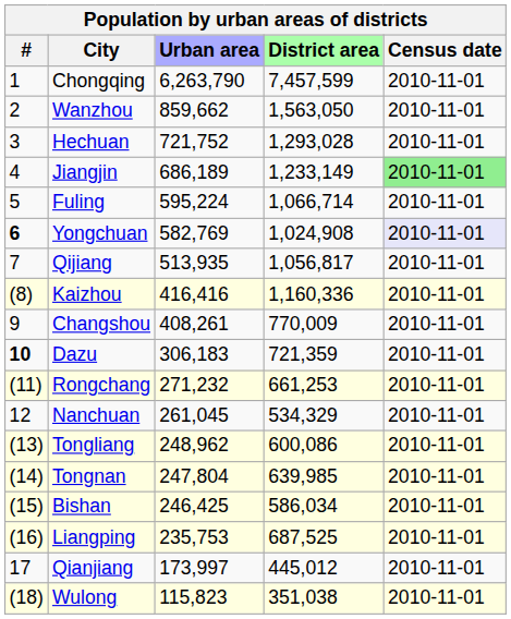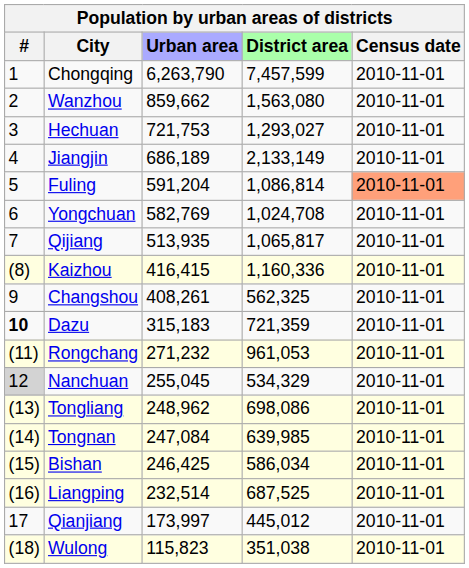 <table class="wikitable sortable collapsible">
 <tr>
 <th colspan="6">Population by urban areas of districts</th>
 </tr>
 <tr>
 <th>#</th>
 <th>City</th>
 <th style ="background-color: #aaaaff;">Urban area</th>
 <th style ="background-color: #aaffaa;">District area</th>
 <th>Census date</th>
 </tr>
 <tr>
 <td>1</td>
 <td>Chongqing</td>
 <td>6,263,790</td>
 <td>7,457,599</td>
 <td>2010-11-01</td>
 </tr>
 <tr>
 <td>2</td>
 <td><a href='#'>Wanzhou</a></td>
 <td>859,662</td>
-<td>1,563,050</td>
+<td>1,563,080</td>
 <td>2010-11-01</td>
 </tr>
 <tr>
 <td>3</td>
 <td><a href='#'>Hechuan</a></td>
-<td>721,752</td>
-<td>1,293,028</td>
+<td>721,753</td>
+<td>1,293,027</td>
 <td>2010-11-01</td>
 </tr>
 <tr>
 <td>4</td>
 <td><a href='#'>Jiangjin</a></td>
 <td>686,189</td>
-<td>1,233,149</td>
-<td style="background: lightgreen;">2010-11-01</td>
+<td>2,133,149</td>
+<td>2010-11-01</td>
 </tr>
 <tr>
 <td>5</td>
 <td><a href='#'>Fuling</a></td>
-<td>595,224</td>
-<td>1,066,714</td>
-<td>2010-11-01</td>
+<td>591,204</td>
+<td>1,086,814</td>
+<td style="background: lightsalmon;">2010-11-01</td>
 </tr>
 <tr>
-<td><strong>6</strong></td>
+<td>6</td>
 <td><a href='#'>Yongchuan</a></td>
 <td>582,769</td>
-<td>1,024,908</td>
-<td style="background: lavender;">2010-11-01</td>
+<td>1,024,708</td>
+<td>2010-11-01</td>
 </tr>
 <tr>
 <td>7</td>
 <td><a href='#'>Qijiang</a></td>
 <td>513,935</td>
-<td>1,056,817</td>
+<td>1,065,817</td>
 <td>2010-11-01</td>
 </tr>
 <tr bgcolor="lightyellow">
 <td>(8)</td>
 <td><a href='#'>Kaizhou</a></td>
-<td>416,416</td>
+<td>416,415</td>
 <td>1,160,336</td>
 <td>2010-11-01</td>
 </tr>
 <tr>
 <td>9</td>
 <td><a href='#'>Changshou</a></td>
 <td>408,261</td>
-<td>770,009</td>
+<td>562,325</td>
 <td>2010-11-01</td>
 </tr>
 <tr>
 <td><strong>10</strong></td>
 <td><a href='#'>Dazu</a></td>
-<td>306,183</td>
+<td>315,183</td>
 <td>721,359</td>
 <td>2010-11-01</td>
 </tr>
 <tr bgcolor="lightyellow">
 <td>(11)</td>
 <td><a href='#'>Rongchang</a></td>
 <td>271,232</td>
-<td>661,253</td>
+<td>961,053</td>
 <td>2010-11-01</td>
 </tr>
 <tr>
-<td>12</td>
+<td style="background: lightgrey;">12</td>
 <td><a href='#'>Nanchuan</a></td>
-<td>261,045</td>
+<td>255,045</td>
 <td>534,329</td>
 <td>2010-11-01</td>
 </tr>
 <tr bgcolor="lightyellow">
 <td>(13)</td>
 <td><a href='#'>Tongliang</a></td>
 <td>248,962</td>
-<td>600,086</td>
+<td>698,086</td>
 <td>2010-11-01</td>
 </tr>
 <tr bgcolor="lightyellow">
 <td>(14)</td>
 <td><a href='#'>Tongnan</a></td>
-<td>247,804</td>
+<td>247,084</td>
 <td>639,985</td>
 <td>2010-11-01</td>
 </tr>
 <tr bgcolor="lightyellow">
 <td>(15)</td>
 <td><a href='#'>Bishan</a></td>
 <td>246,425</td>
 <td>586,034</td>
 <td>2010-11-01</td>
 </tr>
 <tr bgcolor="lightyellow">
 <td>(16)</td>
 <td><a href='#'>Liangping</a></td>
-<td>235,753</td>
+<td>232,514</td>
 <td>687,525</td>
 <td>2010-11-01</td>
 </tr>
 <tr>
 <td>17</td>
 <td><a href='#'>Qianjiang</a></td>
 <td>173,997</td>
 <td>445,012</td>
 <td>2010-11-01</td>
 </tr>
 <tr bgcolor="lightyellow">
 <td>(18)</td>
 <td><a href='#'>Wulong</a></td>
 <td>115,823</td>
 <td>351,038</td>
 <td>2010-11-01</td>
 </tr>
 </table>
